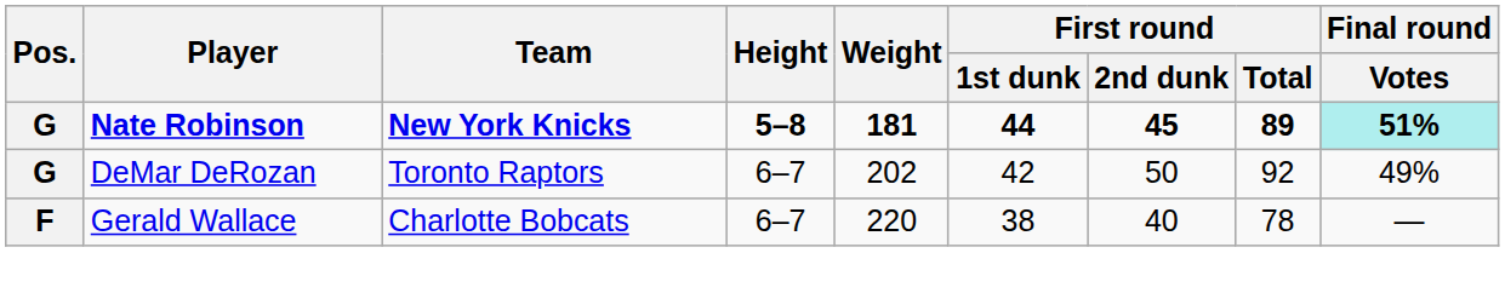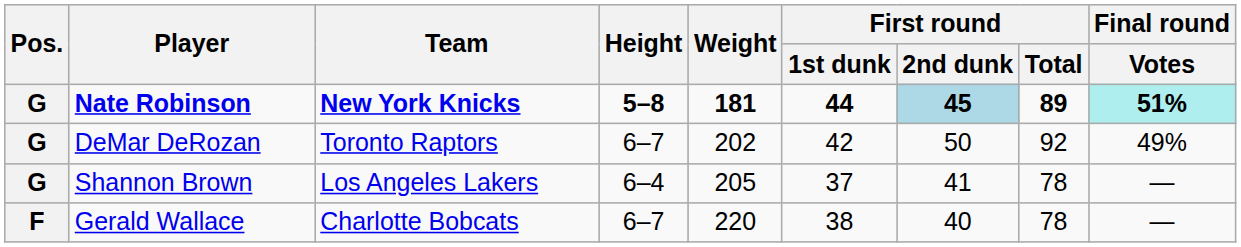 <table class="wikitable">
 <tr>
 <th rowspan=2>Pos.</th>
 <th rowspan="2" style="width:150px;">Player</th>
 <th rowspan="2" style="width:175px;">Team</th>
 <th rowspan=2>Height</th>
 <th rowspan=2>Weight</th>
 <th colspan=3>First round</th>
 <th>Final round</th>
 </tr>
 <tr>
 <th>1st dunk</th>
 <th>2nd dunk</th>
 <th>Total</th>
 <th>Votes</th>
 </tr>
 <tr>
 <th>G</th>
 <td><strong><a href='#'>Nate Robinson</a></strong></td>
 <td><strong><a href='#'>New York Knicks</a></strong></td>
 <td align=center><strong>5–8</strong></td>
 <td align=center><strong>181</strong></td>
 <td align=center><strong>44</strong></td>
-<td align=center><strong>45</strong></td>
+<td align=center style="background: lightblue;"><strong>45</strong></td>
 <td align=center><strong>89</strong></td>
 <td align=center style="background: paleturquoise;"><strong>51%</strong></td>
 </tr>
 <tr>
 <th>G</th>
 <td><a href='#'>DeMar DeRozan</a></td>
 <td><a href='#'>Toronto Raptors</a></td>
 <td align=center>6–7</td>
 <td align=center>202</td>
 <td align=center>42</td>
 <td align=center>50</td>
 <td align=center>92</td>
 <td align=center>49%</td>
 </tr>
 <tr>
+<th>G</th>
+<td><a href='#'>Shannon Brown</a></td>
+<td><a href='#'>Los Angeles Lakers</a></td>
+<td align=center>6–4</td>
+<td align=center>205</td>
+<td align=center>37</td>
+<td align=center>41</td>
+<td align=center>78</td>
+<td align=center>—</td>
+</tr>
+<tr>
 <th>F</th>
 <td><a href='#'>Gerald Wallace</a></td>
 <td><a href='#'>Charlotte Bobcats</a></td>
 <td align=center>6–7</td>
 <td align=center>220</td>
 <td align=center>38</td>
 <td align=center>40</td>
 <td align=center>78</td>
 <td align=center>—</td>
 </tr>
 </table>
